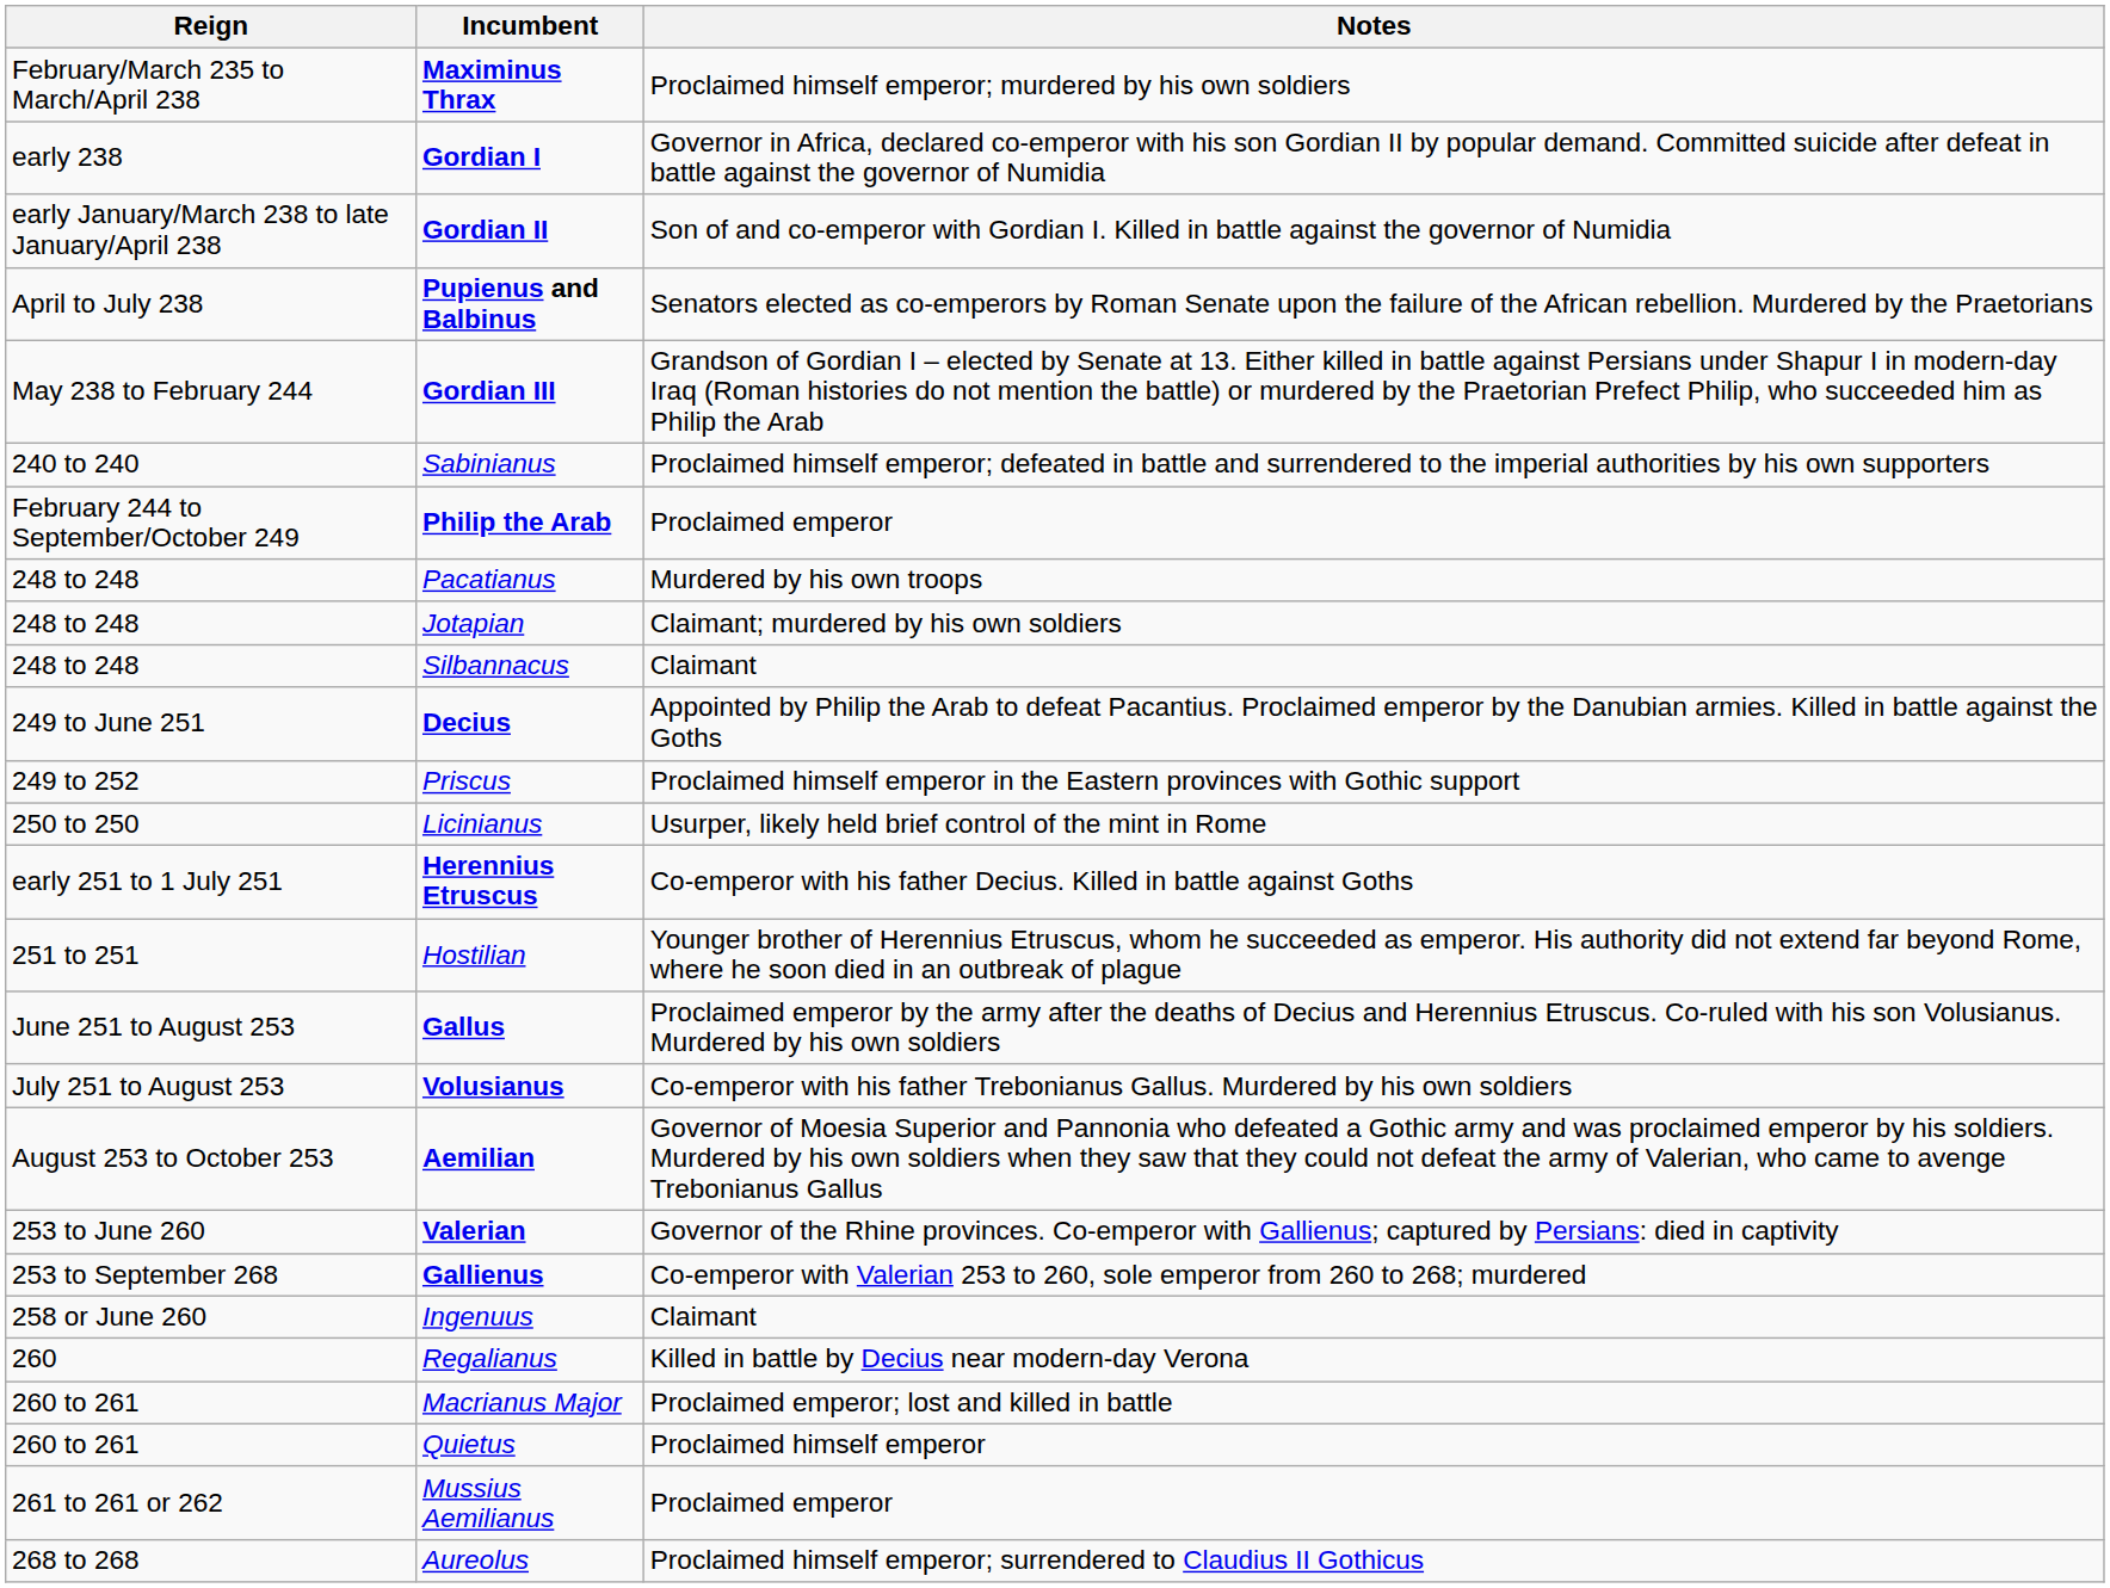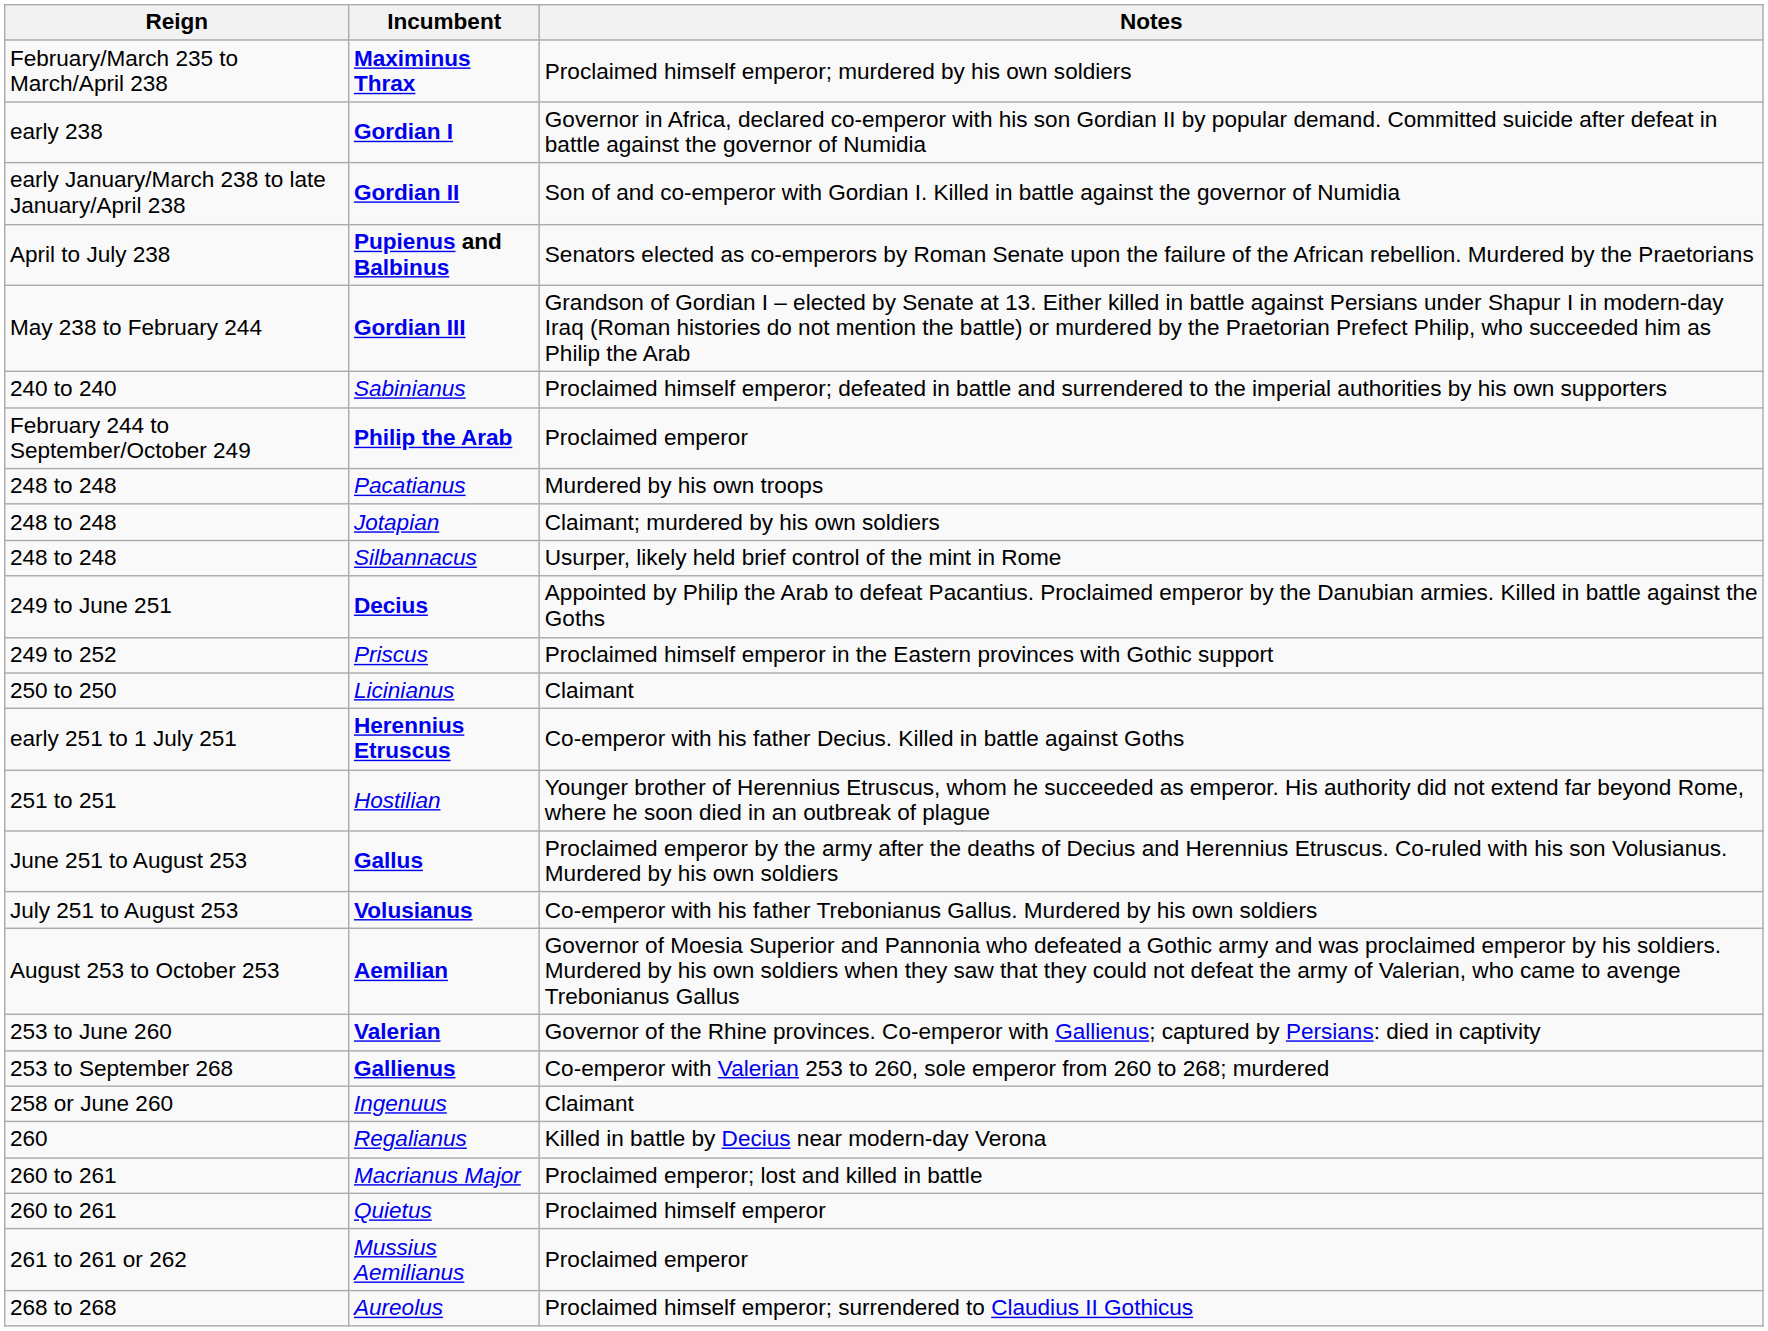 <table class="wikitable">
 <tr>
 <th>Reign</th>
 <th>Incumbent</th>
 <th>Notes</th>
 </tr>
 <tr>
 <td>February/March 235 to March/April 238</td>
 <td><strong><a href='#'>Maximinus Thrax</a></strong></td>
 <td>Proclaimed himself emperor; murdered by his own soldiers</td>
 </tr>
 <tr>
 <td>early 238</td>
 <td><strong><a href='#'>Gordian I</a></strong></td>
 <td>Governor in Africa, declared co-emperor with his son Gordian II by popular demand. Committed suicide after defeat in battle against the governor of Numidia</td>
 </tr>
 <tr>
 <td>early January/March 238 to late January/April 238</td>
 <td><strong><a href='#'>Gordian II</a></strong></td>
 <td>Son of and co-emperor with Gordian I. Killed in battle against the governor of Numidia</td>
 </tr>
 <tr>
 <td>April to July 238</td>
 <td><strong><a href='#'>Pupienus</a> and <a href='#'>Balbinus</a></strong></td>
 <td>Senators elected as co-emperors by Roman Senate upon the failure of the African rebellion.  Murdered by the Praetorians</td>
 </tr>
 <tr>
 <td>May 238 to February 244</td>
 <td><strong><a href='#'>Gordian III</a></strong></td>
 <td>Grandson of Gordian I – elected by Senate at 13.  Either killed in battle against Persians under Shapur I in modern-day Iraq (Roman histories do not mention the battle) or murdered by the Praetorian Prefect Philip, who succeeded him as Philip the Arab</td>
 </tr>
 <tr>
 <td>240 to 240</td>
 <td><em><a href='#'>Sabinianus</a></em></td>
 <td>Proclaimed himself emperor; defeated in battle and surrendered to the imperial authorities by his own supporters</td>
 </tr>
 <tr>
 <td>February 244 to September/October 249</td>
 <td><strong><a href='#'>Philip the Arab</a></strong></td>
 <td>Proclaimed emperor</td>
 </tr>
 <tr>
 <td>248 to 248</td>
 <td><em><a href='#'>Pacatianus</a></em></td>
 <td>Murdered by his own troops</td>
 </tr>
 <tr>
 <td>248 to 248</td>
 <td><em><a href='#'>Jotapian</a></em></td>
 <td>Claimant; murdered by his own soldiers</td>
 </tr>
 <tr>
 <td>248 to 248</td>
 <td><em><a href='#'>Silbannacus</a></em></td>
-<td>Claimant</td>
+<td>Usurper, likely held brief control of the mint in Rome</td>
 </tr>
 <tr>
 <td>249 to June 251</td>
 <td><strong><a href='#'>Decius</a></strong></td>
 <td>Appointed by Philip the Arab to defeat Pacantius. Proclaimed emperor by the Danubian armies. Killed in battle against the Goths</td>
 </tr>
 <tr>
 <td>249 to 252</td>
 <td><em><a href='#'>Priscus</a></em></td>
 <td>Proclaimed himself emperor in the Eastern provinces with Gothic support</td>
 </tr>
 <tr>
 <td>250 to 250</td>
 <td><em><a href='#'>Licinianus</a></em></td>
-<td>Usurper, likely held brief control of the mint in Rome</td>
+<td>Claimant</td>
 </tr>
 <tr>
 <td>early 251 to 1 July 251</td>
 <td><strong><a href='#'>Herennius Etruscus</a></strong></td>
 <td>Co-emperor with his father Decius. Killed in battle against Goths</td>
 </tr>
 <tr>
 <td>251 to 251</td>
 <td><em><a href='#'>Hostilian</a></em></td>
 <td>Younger brother of Herennius Etruscus, whom he succeeded as emperor. His authority did not extend far beyond Rome, where he soon died in an outbreak of plague</td>
 </tr>
 <tr>
 <td>June 251 to August 253</td>
 <td><strong><a href='#'>Gallus</a></strong></td>
 <td>Proclaimed emperor by the army after the deaths of Decius and Herennius Etruscus. Co-ruled with his son Volusianus. Murdered by his own soldiers</td>
 </tr>
 <tr>
 <td>July 251 to August 253</td>
 <td><strong><a href='#'>Volusianus</a></strong></td>
 <td>Co-emperor with his father Trebonianus Gallus. Murdered by his own soldiers</td>
 </tr>
 <tr>
 <td>August 253 to October 253</td>
 <td><strong><a href='#'>Aemilian</a></strong></td>
 <td>Governor of Moesia Superior and Pannonia who defeated a Gothic army and was proclaimed emperor by his soldiers. Murdered by his own soldiers when they saw that they could not defeat the army of Valerian, who came to avenge Trebonianus Gallus</td>
 </tr>
 <tr>
 <td>253 to June 260</td>
 <td><strong><a href='#'>Valerian</a></strong></td>
 <td>Governor of the Rhine provinces. Co-emperor with <a href='#'>Gallienus</a>; captured by <a href='#'>Persians</a>: died in captivity</td>
 </tr>
 <tr>
 <td>253 to September 268</td>
 <td><strong><a href='#'>Gallienus</a></strong></td>
 <td>Co-emperor with <a href='#'>Valerian</a> 253 to 260, sole emperor from 260 to 268; murdered</td>
 </tr>
 <tr>
 <td>258 or June 260</td>
 <td><em><a href='#'>Ingenuus</a></em></td>
 <td>Claimant</td>
 </tr>
 <tr>
 <td>260</td>
 <td><em><a href='#'>Regalianus</a></em></td>
 <td>Killed in battle by <a href='#'>Decius</a> near modern-day Verona</td>
 </tr>
 <tr>
 <td>260 to 261</td>
 <td><em><a href='#'>Macrianus Major</a></em></td>
 <td>Proclaimed emperor; lost and killed in battle</td>
 </tr>
 <tr>
 <td>260 to 261</td>
 <td><em><a href='#'>Quietus</a></em></td>
 <td>Proclaimed himself emperor</td>
 </tr>
 <tr>
 <td>261 to 261 or 262</td>
 <td><em><a href='#'>Mussius Aemilianus</a></em></td>
 <td>Proclaimed emperor</td>
 </tr>
 <tr>
 <td>268 to 268</td>
 <td><em><a href='#'>Aureolus</a></em></td>
 <td>Proclaimed himself emperor; surrendered to <a href='#'>Claudius II Gothicus</a></td>
 </tr>
 </table>
